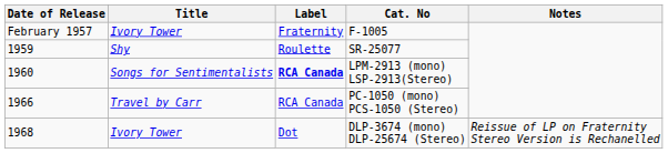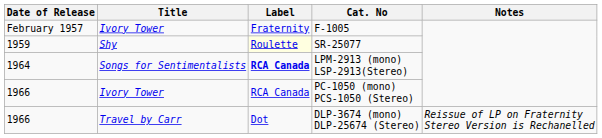 <table class="wikitable" border="1">
 <tr>
 <th>Date of Release</th>
 <th>Title</th>
 <th>Label</th>
 <th>Cat. No</th>
 <th>Notes</th>
 </tr>
 <tr>
 <td>February 1957</td>
 <td><em><a href='#'>Ivory Tower</a></em></td>
 <td><a href='#'>Fraternity</a></td>
 <td>F-1005</td>
 </tr>
 <tr>
 <td>1959</td>
 <td><em><a href='#'>Shy</a></em></td>
-<td><a href='#'>Roulette</a></td>
+<td style="background: lightyellow;"><a href='#'>Roulette</a></td>
 <td>SR-25077</td>
 </tr>
 <tr>
-<td>1960</td>
+<td>1964</td>
 <td><em><a href='#'>Songs for Sentimentalists</a></em></td>
 <td><strong><a href='#'>RCA Canada</a></strong></td>
 <td>LPM-2913 (mono)<br> LSP-2913(Stereo)</td>
 </tr>
 <tr>
 <td>1966</td>
-<td><em><a href='#'>Travel by Carr</a></em></td>
+<td><em><a href='#'>Ivory Tower</a></em></td>
 <td><a href='#'>RCA Canada</a></td>
 <td>PC-1050 (mono)<br>PCS-1050 (Stereo)</td>
 </tr>
 <tr>
-<td>1968</td>
-<td><em><a href='#'>Ivory Tower</a></em></td>
+<td>1966</td>
+<td><em><a href='#'>Travel by Carr</a></em></td>
 <td><a href='#'>Dot</a></td>
 <td>DLP-3674 (mono)<br>DLP-25674 (Stereo)</td>
 <td><em>Reissue of LP on Fraternity<br>Stereo Version is Rechanelled</em></td>
 </tr>
 </table>
